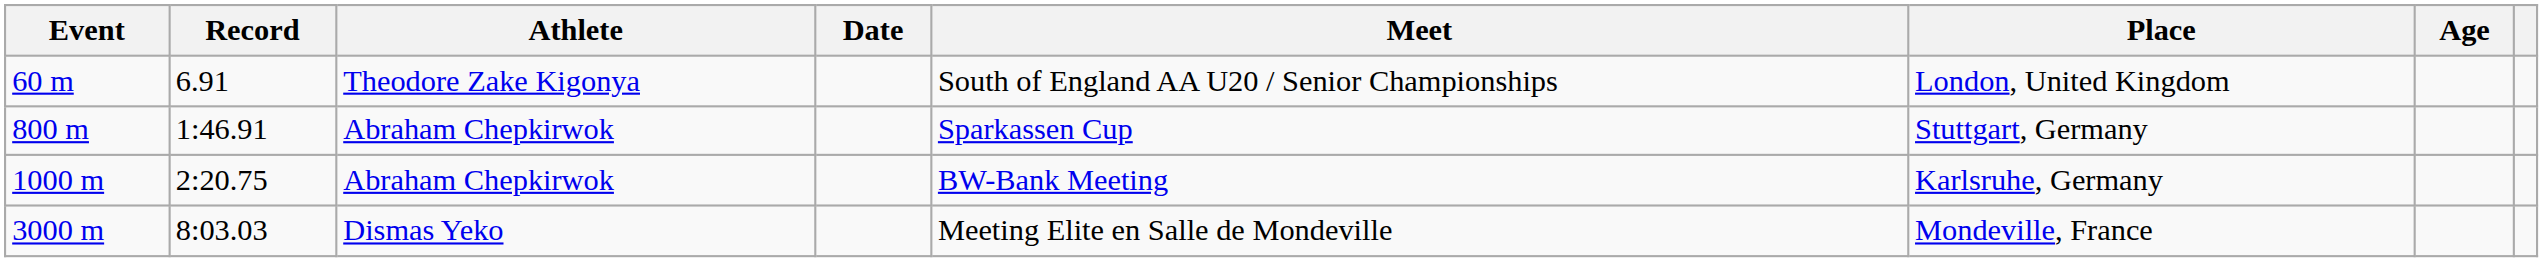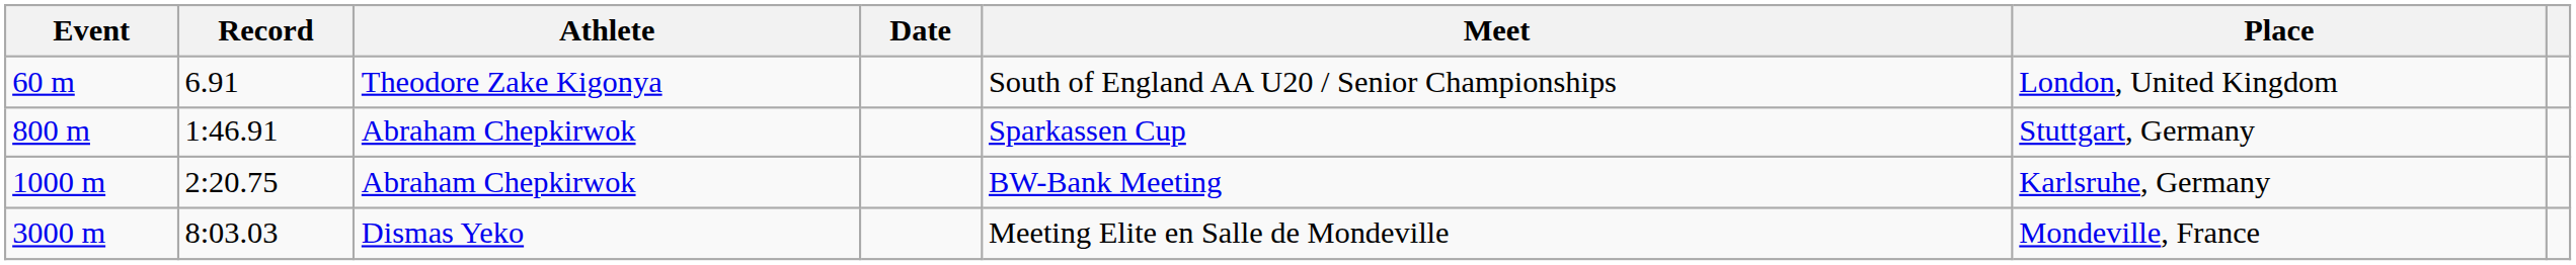 <table class="wikitable sortable" style="font-size: 90%; width: 95%;">
 <tr>
 <th>Event</th>
 <th>Record</th>
 <th>Athlete</th>
 <th>Date</th>
 <th>Meet</th>
 <th>Place</th>
-<th>Age</th>
 <th></th>
 </tr>
 <tr>
 <td><a href='#'>60 m</a></td>
 <td>6.91</td>
 <td><a href='#'>Theodore Zake Kigonya</a></td>
 <td></td>
 <td>South of England AA U20 / Senior Championships</td>
 <td><a href='#'>London</a>, United Kingdom</td>
 <td></td>
-<td></td>
 </tr>
 <tr>
 <td><a href='#'>800 m</a></td>
 <td>1:46.91</td>
 <td><a href='#'>Abraham Chepkirwok</a></td>
 <td></td>
 <td><a href='#'>Sparkassen Cup</a></td>
 <td><a href='#'>Stuttgart</a>, Germany</td>
-<td></td>
 <td></td>
 </tr>
 <tr>
 <td><a href='#'>1000 m</a></td>
 <td>2:20.75</td>
 <td><a href='#'>Abraham Chepkirwok</a></td>
 <td></td>
 <td><a href='#'>BW-Bank Meeting</a></td>
 <td><a href='#'>Karlsruhe</a>, Germany</td>
 <td></td>
-<td></td>
 </tr>
 <tr>
 <td><a href='#'>3000 m</a></td>
 <td>8:03.03</td>
 <td><a href='#'>Dismas Yeko</a></td>
 <td></td>
 <td>Meeting Elite en Salle de Mondeville</td>
 <td><a href='#'>Mondeville</a>, France</td>
 <td></td>
-<td></td>
 </tr>
 </table>
